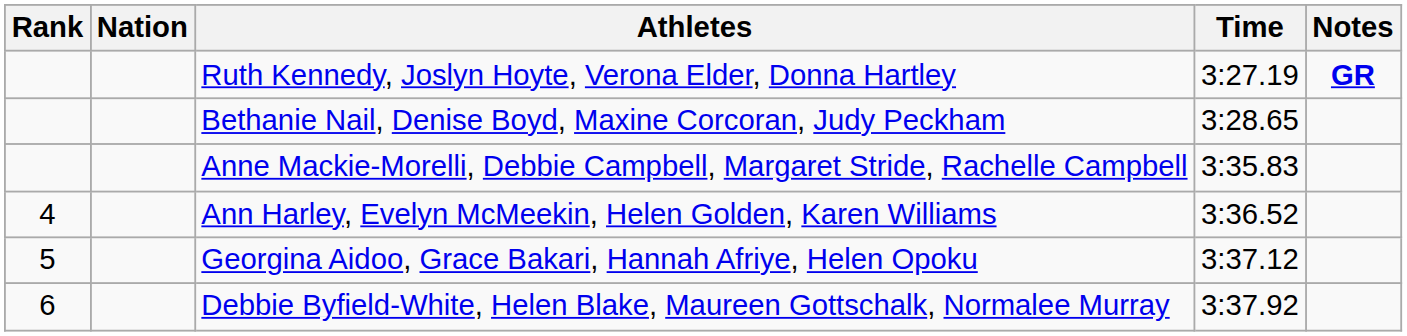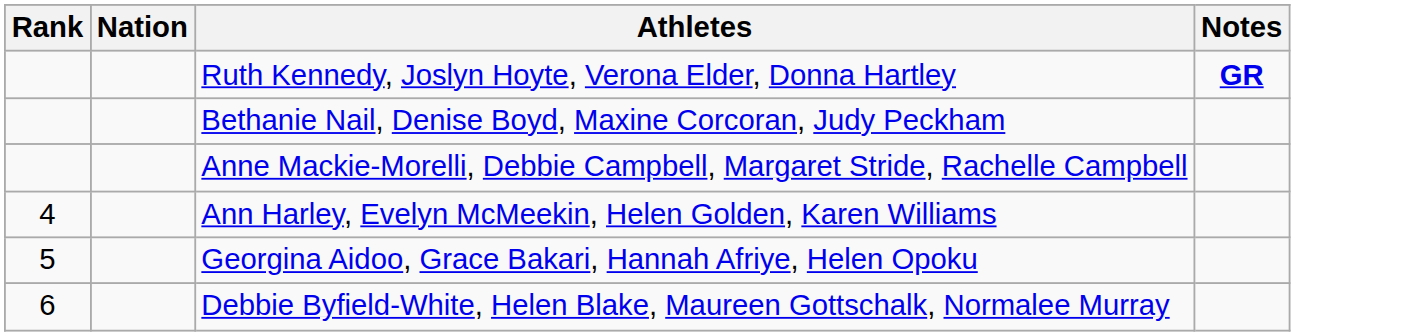 <table class="wikitable sortable" style="text-align:center">
 <tr>
 <th>Rank</th>
 <th>Nation</th>
 <th>Athletes</th>
-<th>Time</th>
 <th>Notes</th>
 </tr>
 <tr>
 <td></td>
 <td align=left></td>
 <td align=left><a href='#'>Ruth Kennedy</a>, <a href='#'>Joslyn Hoyte</a>, <a href='#'>Verona Elder</a>, <a href='#'>Donna Hartley</a></td>
-<td>3:27.19</td>
 <td><strong><a href='#'>GR</a></strong></td>
 </tr>
 <tr>
 <td></td>
 <td align=left></td>
 <td align=left><a href='#'>Bethanie Nail</a>, <a href='#'>Denise Boyd</a>, <a href='#'>Maxine Corcoran</a>, <a href='#'>Judy Peckham</a></td>
-<td>3:28.65</td>
 <td></td>
 </tr>
 <tr>
 <td></td>
 <td align=left></td>
 <td align=left><a href='#'>Anne Mackie-Morelli</a>, <a href='#'>Debbie Campbell</a>, <a href='#'>Margaret Stride</a>, <a href='#'>Rachelle Campbell</a></td>
-<td>3:35.83</td>
 <td></td>
 </tr>
 <tr>
 <td>4</td>
 <td align=left></td>
 <td align=left><a href='#'>Ann Harley</a>, <a href='#'>Evelyn McMeekin</a>, <a href='#'>Helen Golden</a>, <a href='#'>Karen Williams</a></td>
-<td>3:36.52</td>
 <td></td>
 </tr>
 <tr>
 <td>5</td>
 <td align=left></td>
 <td align=left><a href='#'>Georgina Aidoo</a>, <a href='#'>Grace Bakari</a>, <a href='#'>Hannah Afriye</a>, <a href='#'>Helen Opoku</a></td>
-<td>3:37.12</td>
 <td></td>
 </tr>
 <tr>
 <td>6</td>
 <td align=left></td>
 <td align=left><a href='#'>Debbie Byfield-White</a>, <a href='#'>Helen Blake</a>, <a href='#'>Maureen Gottschalk</a>, <a href='#'>Normalee Murray</a></td>
-<td>3:37.92</td>
 <td></td>
 </tr>
 </table>
